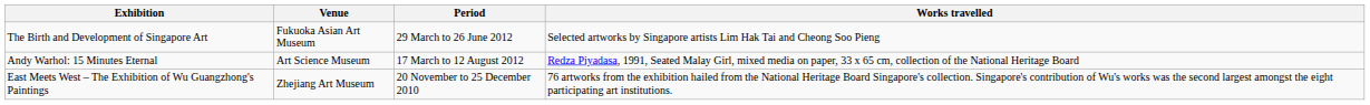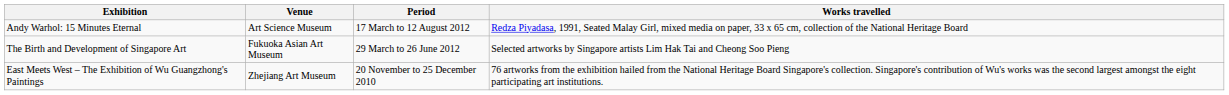 <table class="wikitable">
 <tr>
 <th>Exhibition</th>
 <th>Venue</th>
 <th>Period</th>
 <th>Works travelled</th>
 </tr>
 <tr>
+<td>Andy Warhol: 15 Minutes Eternal</td>
+<td>Art Science Museum</td>
+<td>17 March to 12 August 2012</td>
+<td><a href='#'>Redza Piyadasa</a>, 1991, Seated Malay Girl, mixed media on paper, 33 x 65 cm, collection of the National Heritage Board</td>
+</tr>
+<tr>
 <td>The Birth and Development of Singapore Art</td>
 <td>Fukuoka Asian Art Museum</td>
 <td>29 March to 26 June 2012</td>
 <td>Selected artworks by Singapore artists Lim Hak Tai and Cheong Soo Pieng</td>
-</tr>
-<tr>
-<td>Andy Warhol: 15 Minutes Eternal</td>
-<td>Art Science Museum</td>
-<td>17 March to 12 August 2012</td>
-<td><a href='#'>Redza Piyadasa</a>, 1991, Seated Malay Girl, mixed media on paper, 33 x 65 cm, collection of the National Heritage Board</td>
 </tr>
 <tr>
 <td>East Meets West – The Exhibition of Wu Guangzhong's Paintings</td>
 <td>Zhejiang Art Museum</td>
 <td>20 November to 25 December 2010</td>
 <td>76 artworks from the exhibition hailed from the National Heritage Board Singapore's collection. Singapore's contribution of Wu's works was the second largest amongst the eight participating art institutions.</td>
 </tr>
 </table>
